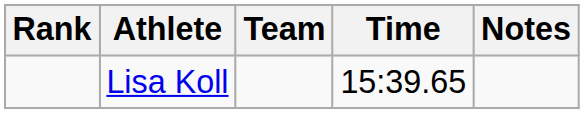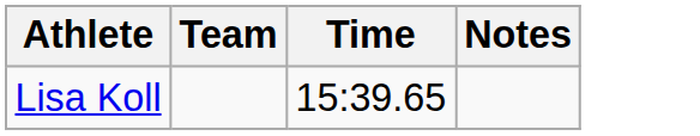 <table class="wikitable sortable">
 <tr>
-<th>Rank</th>
 <th>Athlete</th>
 <th>Team</th>
 <th>Time</th>
 <th>Notes</th>
 </tr>
 <tr>
-<td align=center></td>
 <td><a href='#'>Lisa Koll</a></td>
 <td></td>
 <td>15:39.65</td>
 <td></td>
 </tr>
 </table>
